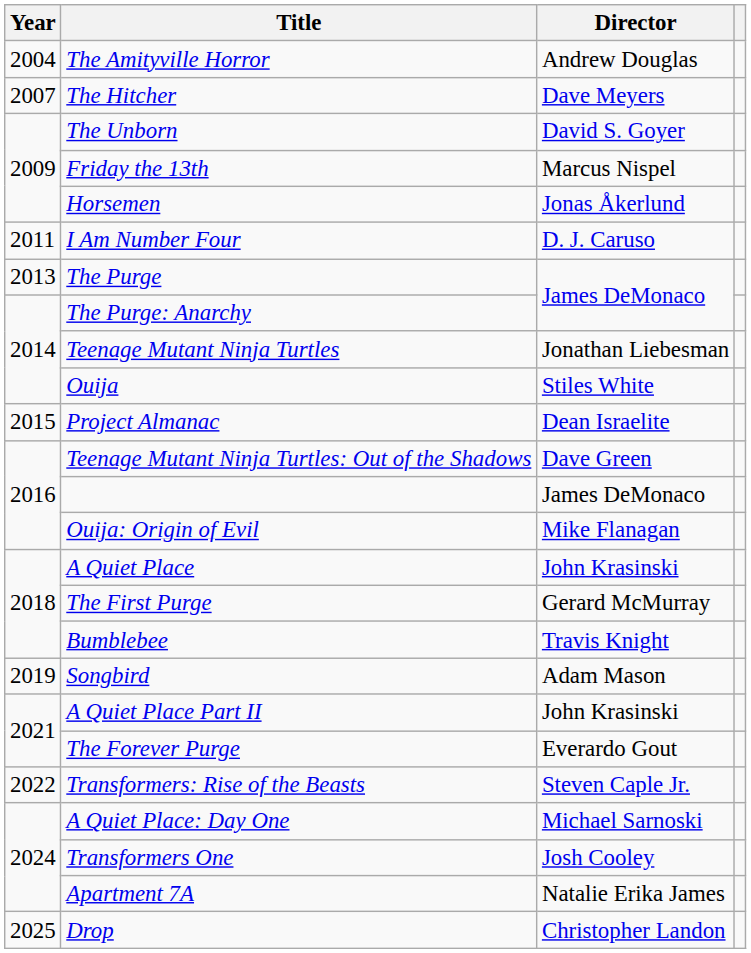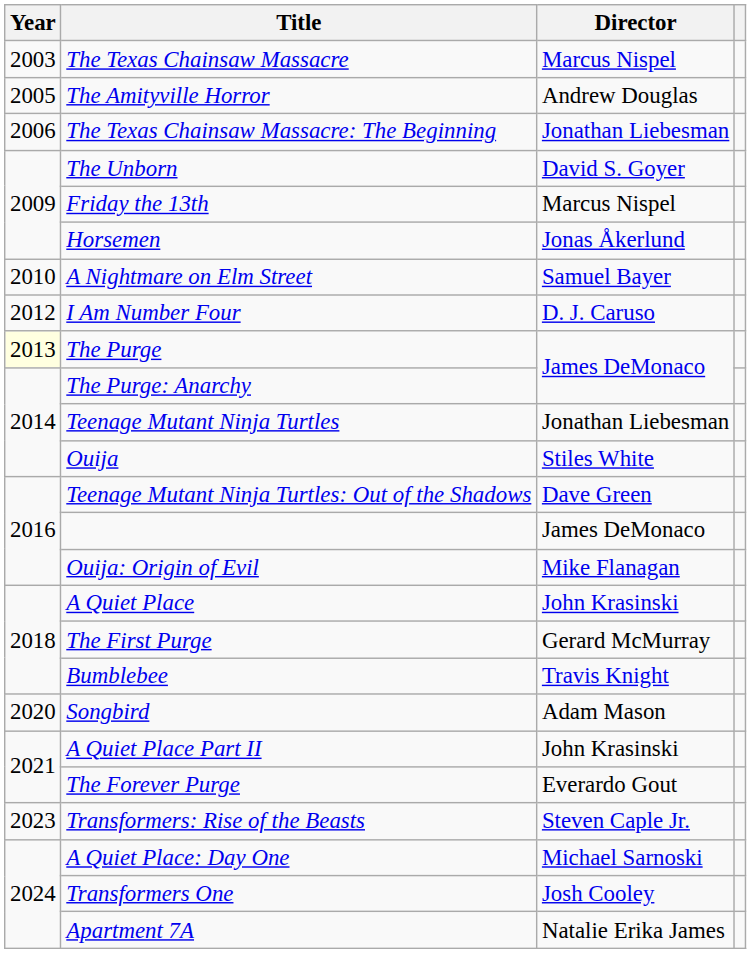 <table class="wikitable plainrowheaders">
 <tr>
 <th>Year</th>
 <th>Title</th>
 <th>Director</th>
 <th scope="col"></th>
 </tr>
 <tr>
-<td>2004</td>
+<td>2003</td>
+<td><em><a href='#'>The Texas Chainsaw Massacre</a></em></td>
+<td><a href='#'>Marcus Nispel</a></td>
+<td style="text-align:center;"></td>
+</tr>
+<tr>
+<td>2005</td>
 <td><em><a href='#'>The Amityville Horror</a></em></td>
 <td>Andrew Douglas</td>
 <td style="text-align:center;"></td>
 </tr>
 <tr>
-<td>2007</td>
-<td><em><a href='#'>The Hitcher</a></em></td>
-<td><a href='#'>Dave Meyers</a></td>
+<td>2006</td>
+<td><em><a href='#'>The Texas Chainsaw Massacre: The Beginning</a></em></td>
+<td><a href='#'>Jonathan Liebesman</a></td>
 <td style="text-align:center;"></td>
 </tr>
 <tr>
 <td rowspan="3">2009</td>
 <td><em><a href='#'>The Unborn</a></em></td>
 <td><a href='#'>David S. Goyer</a></td>
 <td style="text-align:center;"></td>
 </tr>
 <tr>
 <td><em><a href='#'>Friday the 13th</a></em></td>
 <td>Marcus Nispel</td>
 <td style="text-align:center;"></td>
 </tr>
 <tr>
 <td><em><a href='#'>Horsemen</a></em></td>
 <td><a href='#'>Jonas Åkerlund</a></td>
 <td style="text-align:center;"></td>
 </tr>
 <tr>
-<td>2011</td>
+<td>2010</td>
+<td><em><a href='#'>A Nightmare on Elm Street</a></em></td>
+<td><a href='#'>Samuel Bayer</a></td>
+<td style="text-align:center;"></td>
+</tr>
+<tr>
+<td>2012</td>
 <td><em><a href='#'>I Am Number Four</a></em></td>
 <td><a href='#'>D. J. Caruso</a></td>
 <td style="text-align:center;"></td>
 </tr>
 <tr>
-<td>2013</td>
+<td style="background: lightyellow;">2013</td>
 <td><em><a href='#'>The Purge</a></em></td>
 <td rowspan=2><a href='#'>James DeMonaco</a></td>
 <td style="text-align:center;"></td>
 </tr>
 <tr>
 <td rowspan=3>2014</td>
 <td><em><a href='#'>The Purge: Anarchy</a></em></td>
 <td style="text-align:center;"></td>
 </tr>
 <tr>
 <td><em><a href='#'>Teenage Mutant Ninja Turtles</a></em></td>
 <td>Jonathan Liebesman</td>
 <td style="text-align:center;"></td>
 </tr>
 <tr>
 <td><em><a href='#'>Ouija</a></em></td>
 <td><a href='#'>Stiles White</a></td>
-<td style="text-align:center;"></td>
-</tr>
-<tr>
-<td>2015</td>
-<td><em><a href='#'>Project Almanac</a></em></td>
-<td><a href='#'>Dean Israelite</a></td>
 <td style="text-align:center;"></td>
 </tr>
 <tr>
 <td rowspan="3">2016</td>
 <td><em><a href='#'>Teenage Mutant Ninja Turtles: Out of the Shadows</a></em></td>
 <td><a href='#'>Dave Green</a></td>
 <td style="text-align:center;"></td>
 </tr>
 <tr>
 <td><em></em></td>
 <td>James DeMonaco</td>
 <td style="text-align:center;"></td>
 </tr>
 <tr>
 <td><em><a href='#'>Ouija: Origin of Evil</a></em></td>
 <td><a href='#'>Mike Flanagan</a></td>
 <td style="text-align:center;"></td>
 </tr>
 <tr>
 <td rowspan=3>2018</td>
 <td><em><a href='#'>A Quiet Place</a></em></td>
 <td><a href='#'>John Krasinski</a></td>
 <td style="text-align:center;"></td>
 </tr>
 <tr>
 <td><em><a href='#'>The First Purge</a></em></td>
 <td>Gerard McMurray</td>
 <td style="text-align:center;"></td>
 </tr>
 <tr>
 <td><em><a href='#'>Bumblebee</a></em></td>
 <td><a href='#'>Travis Knight</a></td>
 <td style="text-align:center;"></td>
 </tr>
 <tr>
-<td>2019</td>
+<td>2020</td>
 <td><em><a href='#'>Songbird</a></em></td>
 <td>Adam Mason</td>
 <td style="text-align:center;"></td>
 </tr>
 <tr>
 <td rowspan="2">2021</td>
 <td><em><a href='#'>A Quiet Place Part II</a></em></td>
 <td>John Krasinski</td>
 <td style="text-align:center;"></td>
 </tr>
 <tr>
 <td><em><a href='#'>The Forever Purge</a></em></td>
 <td>Everardo Gout</td>
 <td style="text-align:center;"></td>
 </tr>
 <tr>
-<td>2022</td>
+<td>2023</td>
 <td><em><a href='#'>Transformers: Rise of the Beasts</a></em></td>
 <td><a href='#'>Steven Caple Jr.</a></td>
 <td style="text-align:center;"></td>
 </tr>
 <tr>
 <td rowspan=3>2024</td>
 <td><em><a href='#'>A Quiet Place: Day One</a></em></td>
 <td><a href='#'>Michael Sarnoski</a></td>
 <td style="text-align:center;"></td>
 </tr>
 <tr>
 <td scope="row"><em><a href='#'>Transformers One</a></em></td>
 <td><a href='#'>Josh Cooley</a></td>
 <td style="text-align:center;"></td>
 </tr>
 <tr>
 <td scope="row"><em><a href='#'>Apartment 7A</a></em></td>
 <td>Natalie Erika James</td>
 <td style="text-align:center;"></td>
 </tr>
 <tr>
-<td>2025</td>
-<td><em><a href='#'>Drop</a></em></td>
-<td><a href='#'>Christopher Landon</a></td>
-<td style="text-align:center;"></td>
-</tr>
-<tr>
 </tr>
 </table>
